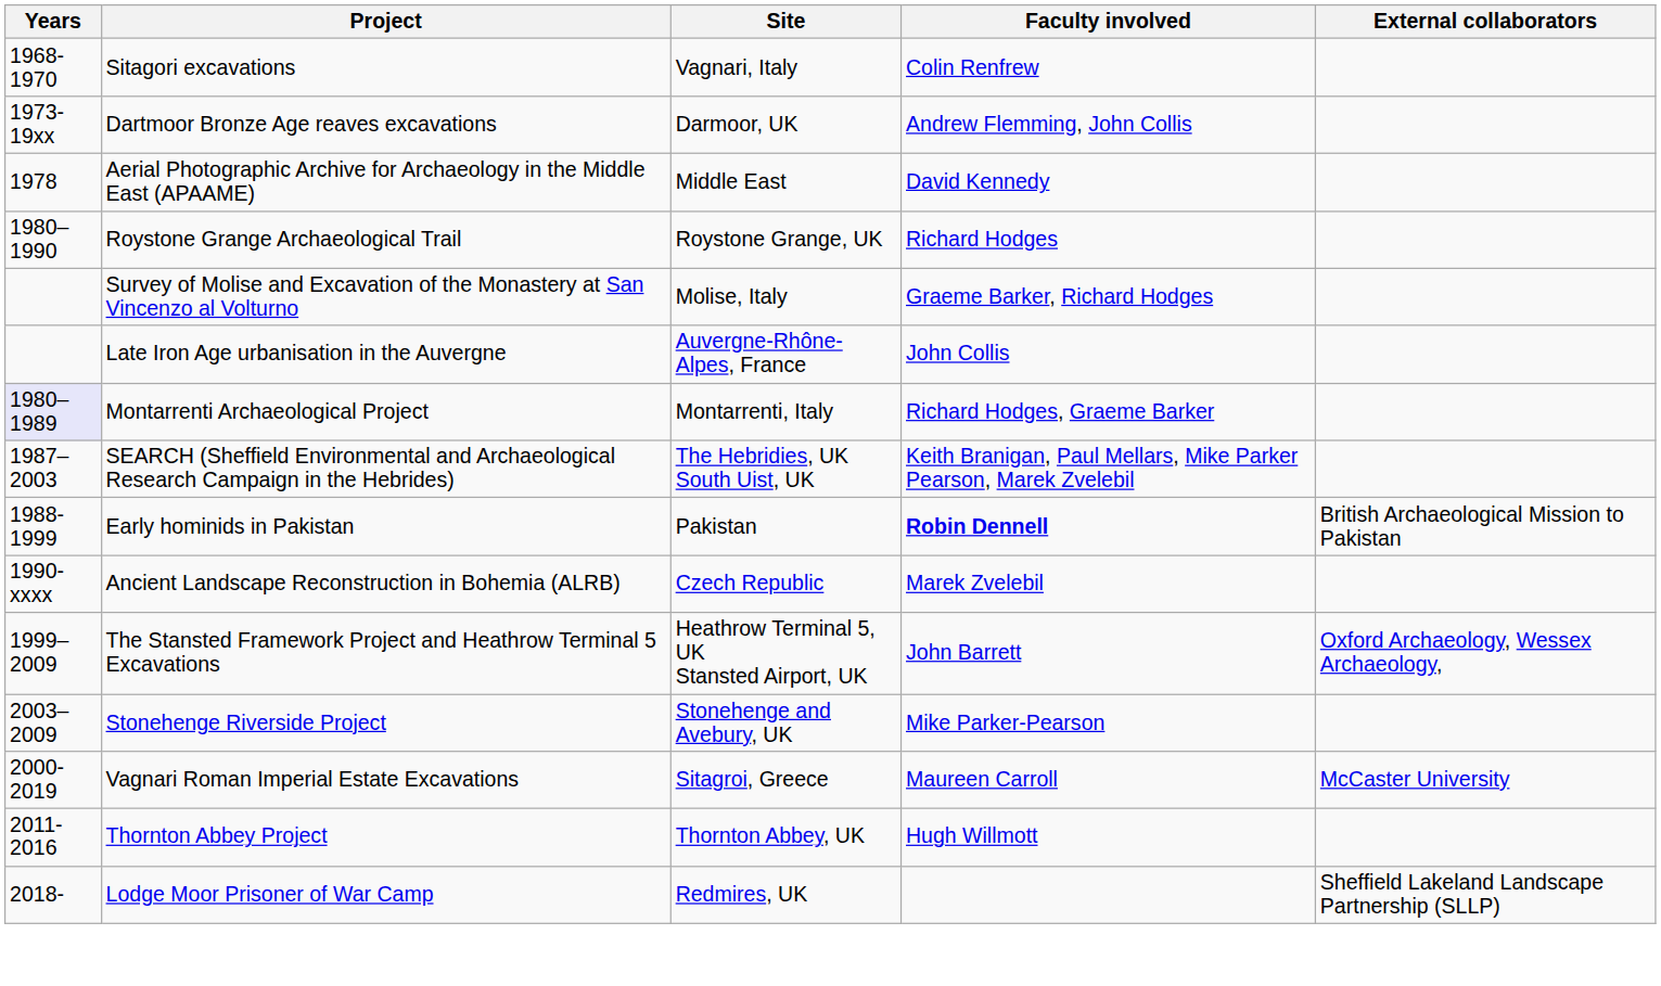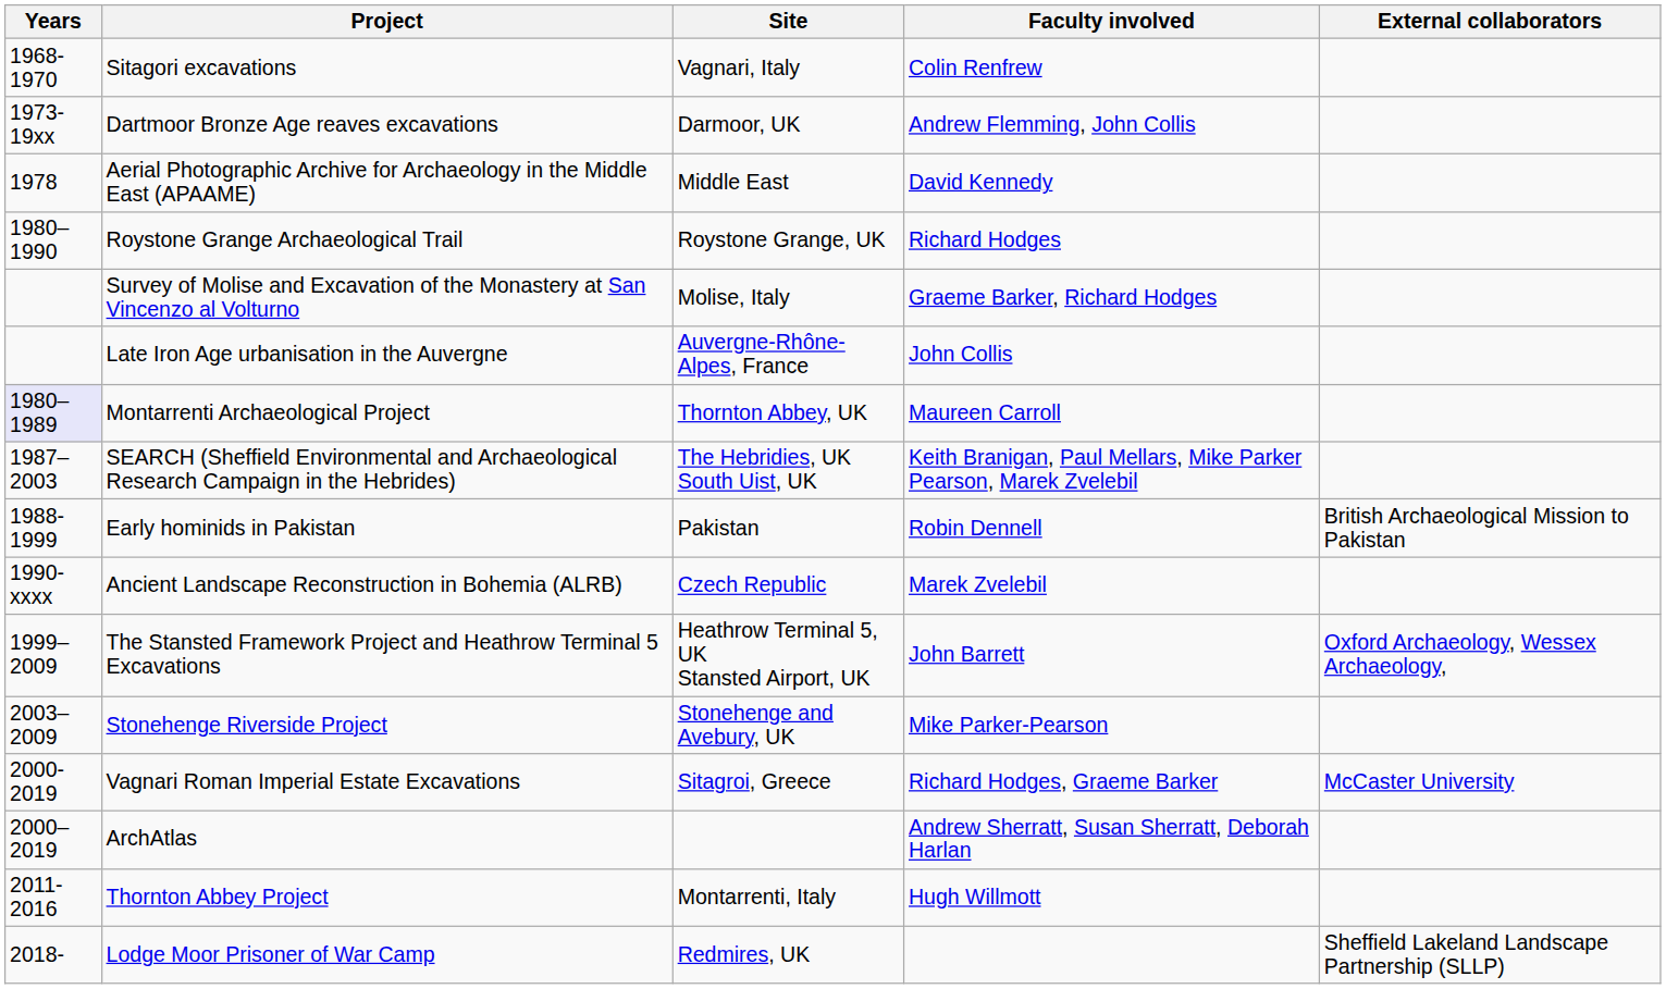 <table class="wikitable">
 <tr>
 <th>Years</th>
 <th>Project</th>
 <th>Site</th>
 <th>Faculty involved</th>
 <th>External  collaborators</th>
 </tr>
 <tr>
 <td>1968-1970</td>
 <td>Sitagori excavations</td>
 <td>Vagnari, Italy</td>
 <td><a href='#'>Colin Renfrew</a></td>
 <td></td>
 </tr>
 <tr>
 <td>1973-19xx</td>
 <td>Dartmoor Bronze Age reaves excavations</td>
 <td>Darmoor, UK</td>
 <td><a href='#'>Andrew Flemming</a>, <a href='#'>John Collis</a></td>
 <td></td>
 </tr>
 <tr>
 <td>1978</td>
 <td>Aerial Photographic Archive for Archaeology in the Middle East (APAAME)</td>
 <td>Middle East</td>
 <td><a href='#'>David Kennedy</a></td>
 <td></td>
 </tr>
 <tr>
 <td>1980–1990</td>
 <td>Roystone Grange Archaeological Trail </td>
 <td>Roystone Grange, UK</td>
 <td><a href='#'>Richard Hodges</a></td>
 <td></td>
 </tr>
 <tr>
 <td></td>
 <td>Survey of Molise and Excavation of the Monastery at <a href='#'>San Vincenzo al Volturno</a></td>
 <td>Molise, Italy</td>
 <td><a href='#'>Graeme Barker</a>, <a href='#'>Richard Hodges</a></td>
 <td></td>
 </tr>
 <tr>
 <td></td>
 <td>Late Iron Age urbanisation in the Auvergne</td>
 <td><a href='#'>Auvergne-Rhône-Alpes</a>,  France</td>
 <td><a href='#'>John Collis</a></td>
 <td></td>
 </tr>
 <tr>
 <td style="background: lavender;">1980–1989</td>
 <td>Montarrenti Archaeological Project</td>
-<td>Montarrenti, Italy</td>
-<td><a href='#'>Richard Hodges</a>, <a href='#'>Graeme Barker</a></td>
+<td><a href='#'>Thornton Abbey</a>, UK</td>
+<td><a href='#'>Maureen Carroll</a></td>
 <td></td>
 </tr>
 <tr>
 <td>1987–2003</td>
 <td>SEARCH (Sheffield Environmental and Archaeological Research Campaign in the Hebrides)</td>
 <td><a href='#'>The Hebridies</a>, UK<br><a href='#'>South Uist</a>, UK</td>
 <td><a href='#'>Keith Branigan</a>, <a href='#'>Paul Mellars</a>, <a href='#'>Mike Parker Pearson</a>, <a href='#'>Marek Zvelebil</a></td>
 <td></td>
 </tr>
 <tr>
 <td>1988-1999</td>
 <td>Early hominids in Pakistan</td>
 <td>Pakistan</td>
-<td><strong><a href='#'>Robin Dennell</a></strong></td>
+<td><a href='#'>Robin Dennell</a></td>
 <td>British Archaeological Mission to Pakistan</td>
 </tr>
 <tr>
 <td>1990-xxxx</td>
 <td>Ancient Landscape Reconstruction in Bohemia (ALRB)</td>
 <td><a href='#'>Czech Republic</a></td>
 <td><a href='#'>Marek Zvelebil</a></td>
 <td></td>
 </tr>
 <tr>
 <td>1999–2009</td>
 <td>The Stansted Framework Project and Heathrow Terminal 5 Excavations </td>
 <td>Heathrow Terminal 5, UK<br>Stansted Airport, UK</td>
 <td><a href='#'>John Barrett</a></td>
 <td><a href='#'>Oxford Archaeology</a>, <a href='#'>Wessex Archaeology</a>,</td>
 </tr>
 <tr>
 <td>2003–2009</td>
 <td><a href='#'>Stonehenge Riverside Project</a></td>
 <td><a href='#'>Stonehenge  and Avebury</a>, UK</td>
 <td><a href='#'>Mike Parker-Pearson</a></td>
 <td></td>
 </tr>
 <tr>
 <td>2000-2019</td>
 <td>Vagnari Roman Imperial Estate Excavations</td>
 <td><a href='#'>Sitagroi</a>, Greece</td>
-<td><a href='#'>Maureen Carroll</a></td>
+<td><a href='#'>Richard Hodges</a>, <a href='#'>Graeme Barker</a></td>
 <td><a href='#'>McCaster University</a></td>
+</tr>
+<tr>
+<td>2000–2019</td>
+<td>ArchAtlas</td>
+<td></td>
+<td><a href='#'>Andrew Sherratt</a>, <a href='#'>Susan Sherratt</a>, <a href='#'>Deborah Harlan</a></td>
+<td></td>
 </tr>
 <tr>
 <td>2011-2016</td>
 <td><a href='#'>Thornton Abbey Project</a></td>
-<td><a href='#'>Thornton Abbey</a>, UK</td>
+<td>Montarrenti, Italy</td>
 <td><a href='#'>Hugh Willmott</a></td>
 <td></td>
 </tr>
 <tr>
 <td>2018-</td>
 <td><a href='#'>Lodge Moor Prisoner of War Camp</a></td>
 <td><a href='#'>Redmires</a>, UK</td>
 <td></td>
 <td>Sheffield Lakeland Landscape Partnership (SLLP)</td>
 </tr>
 </table>
